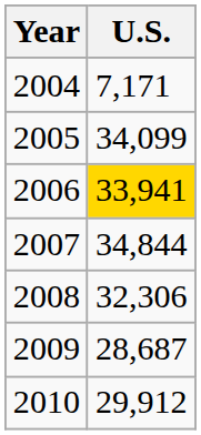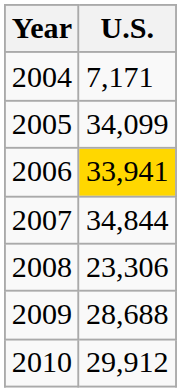 <table class="wikitable">
 <tr>
 <th>Year</th>
 <th>U.S.</th>
 </tr>
 <tr>
 <td>2004</td>
 <td>7,171 </td>
 </tr>
 <tr>
 <td>2005</td>
 <td>34,099</td>
 </tr>
 <tr>
 <td>2006</td>
 <td style="background: gold;">33,941</td>
 </tr>
 <tr>
 <td>2007</td>
 <td>34,844</td>
 </tr>
 <tr>
 <td>2008</td>
-<td>32,306</td>
+<td>23,306</td>
 </tr>
 <tr>
 <td>2009</td>
-<td>28,687</td>
+<td>28,688</td>
 </tr>
 <tr>
 <td>2010</td>
 <td>29,912</td>
 </tr>
 </table>
